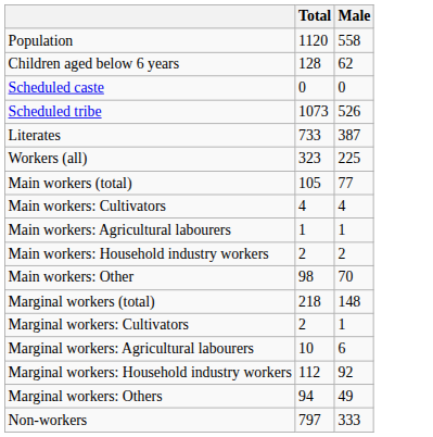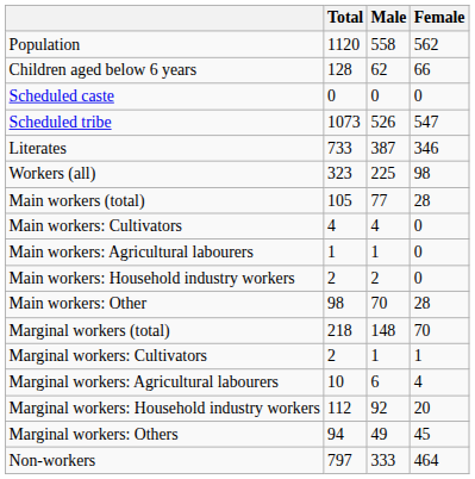 <table class="wikitable sortable">
 <tr>
 <th></th>
 <th>Total</th>
 <th>Male</th>
+<th>Female</th>
 </tr>
 <tr>
 <td>Population</td>
 <td>1120</td>
 <td>558</td>
+<td>562</td>
 </tr>
 <tr>
 <td>Children aged below 6 years</td>
 <td>128</td>
 <td>62</td>
+<td>66</td>
 </tr>
 <tr>
 <td><a href='#'>Scheduled caste</a></td>
+<td>0</td>
 <td>0</td>
 <td>0</td>
 </tr>
 <tr>
 <td><a href='#'>Scheduled tribe</a></td>
 <td>1073</td>
 <td>526</td>
+<td>547</td>
 </tr>
 <tr>
 <td>Literates</td>
 <td>733</td>
 <td>387</td>
+<td>346</td>
 </tr>
 <tr>
 <td>Workers (all)</td>
 <td>323</td>
 <td>225</td>
+<td>98</td>
 </tr>
 <tr>
 <td>Main workers (total)</td>
 <td>105</td>
 <td>77</td>
+<td>28</td>
 </tr>
 <tr>
 <td>Main workers: Cultivators</td>
 <td>4</td>
 <td>4</td>
+<td>0</td>
 </tr>
 <tr>
 <td>Main workers: Agricultural labourers</td>
 <td>1</td>
 <td>1</td>
+<td>0</td>
 </tr>
 <tr>
 <td>Main workers: Household industry workers</td>
 <td>2</td>
 <td>2</td>
+<td>0</td>
 </tr>
 <tr>
 <td>Main workers: Other</td>
 <td>98</td>
 <td>70</td>
+<td>28</td>
 </tr>
 <tr>
 <td>Marginal workers (total)</td>
 <td>218</td>
 <td>148</td>
+<td>70</td>
 </tr>
 <tr>
 <td>Marginal workers: Cultivators</td>
 <td>2</td>
+<td>1</td>
 <td>1</td>
 </tr>
 <tr>
 <td>Marginal workers: Agricultural labourers</td>
 <td>10</td>
 <td>6</td>
+<td>4</td>
 </tr>
 <tr>
 <td>Marginal workers: Household industry workers</td>
 <td>112</td>
 <td>92</td>
+<td>20</td>
 </tr>
 <tr>
 <td>Marginal workers: Others</td>
 <td>94</td>
 <td>49</td>
+<td>45</td>
 </tr>
 <tr>
 <td>Non-workers</td>
 <td>797</td>
 <td>333</td>
+<td>464</td>
 </tr>
 </table>
